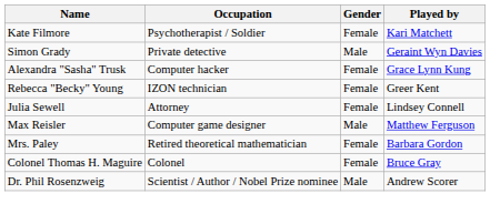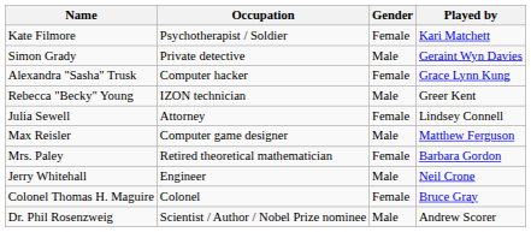 <table class="wikitable">
 <tr>
 <th>Name</th>
 <th>Occupation</th>
 <th>Gender</th>
 <th>Played by</th>
 </tr>
 <tr>
 <td>Kate Filmore</td>
 <td>Psychotherapist / Soldier</td>
 <td>Female</td>
 <td><a href='#'>Kari Matchett</a></td>
 </tr>
 <tr>
 <td>Simon Grady</td>
 <td>Private detective</td>
 <td>Male</td>
 <td><a href='#'>Geraint Wyn Davies</a></td>
 </tr>
 <tr>
 <td>Alexandra "Sasha" Trusk</td>
 <td>Computer hacker</td>
 <td>Female</td>
 <td><a href='#'>Grace Lynn Kung</a></td>
 </tr>
 <tr>
 <td>Rebecca "Becky" Young</td>
 <td>IZON technician</td>
-<td>Female</td>
+<td>Male</td>
 <td>Greer Kent</td>
 </tr>
 <tr>
 <td>Julia Sewell</td>
 <td>Attorney</td>
 <td>Female</td>
 <td>Lindsey Connell</td>
 </tr>
 <tr>
 <td>Max Reisler</td>
 <td>Computer game designer</td>
 <td>Male</td>
 <td><a href='#'>Matthew Ferguson</a></td>
 </tr>
 <tr>
 <td>Mrs. Paley</td>
 <td>Retired theoretical mathematician</td>
 <td>Female</td>
 <td><a href='#'>Barbara Gordon</a></td>
 </tr>
 <tr>
+<td>Jerry Whitehall</td>
+<td>Engineer</td>
+<td>Male</td>
+<td><a href='#'>Neil Crone</a></td>
+</tr>
+<tr>
 <td>Colonel Thomas H. Maguire</td>
 <td>Colonel</td>
 <td>Female</td>
 <td><a href='#'>Bruce Gray</a></td>
 </tr>
 <tr>
 <td>Dr. Phil Rosenzweig</td>
 <td>Scientist / Author / Nobel Prize nominee</td>
 <td>Male</td>
 <td>Andrew Scorer</td>
 </tr>
 </table>
